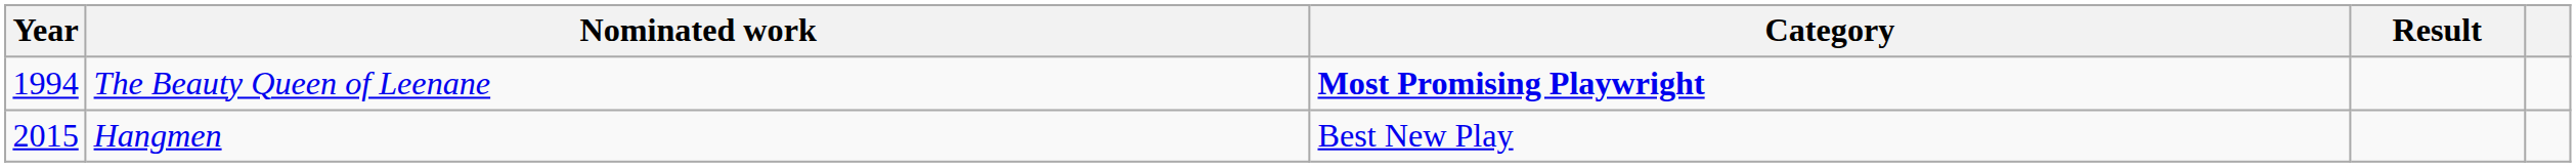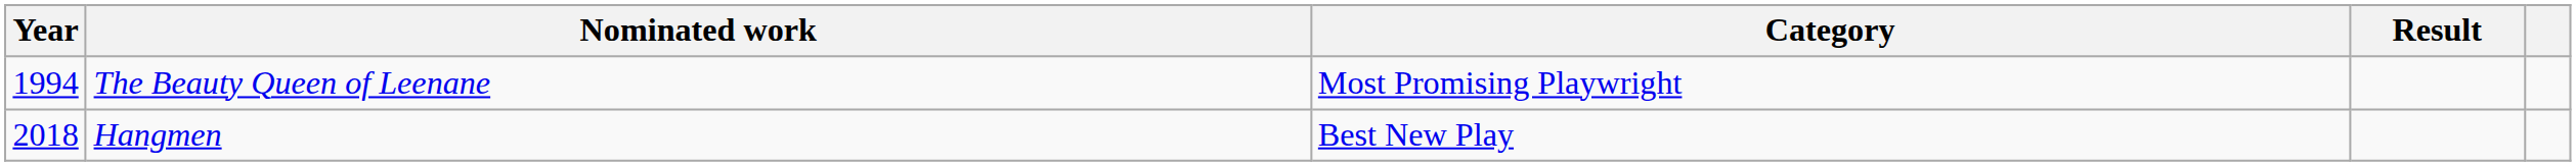 <table class=wikitable>
 <tr>
 <th scope="col" style="width:1em;">Year</th>
 <th scope="col" style="width:39em;">Nominated work</th>
 <th scope="col" style="width:33em;">Category</th>
 <th scope="col" style="width:5em;">Result</th>
 <th scope="col" style="width:1em;"></th>
 </tr>
 <tr>
 <td><a href='#'>1994</a></td>
 <td><em><a href='#'>The Beauty Queen of Leenane</a></em></td>
-<td><strong><a href='#'>Most Promising Playwright</a></strong></td>
+<td><a href='#'>Most Promising Playwright</a></td>
 <td></td>
 <td style="text-align:center;"></td>
 </tr>
 <tr>
-<td><a href='#'>2015</a></td>
+<td><a href='#'>2018</a></td>
 <td><em><a href='#'>Hangmen</a></em></td>
 <td><a href='#'>Best New Play</a></td>
 <td></td>
 <td style="text-align:center;"></td>
 </tr>
 </table>
